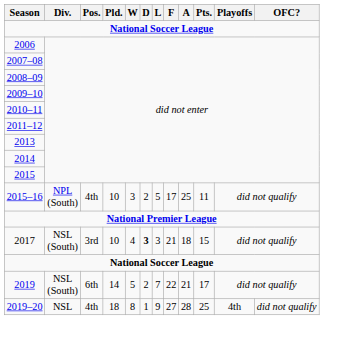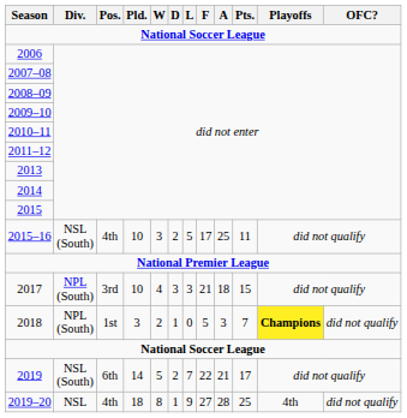 <table class="wikitable" style="text-align: center">
 <tr>
 <th>Season</th>
 <th>Div.</th>
 <th>Pos.</th>
 <th>Pld.</th>
 <th>W</th>
 <th>D</th>
 <th>L</th>
 <th>F</th>
 <th>A</th>
 <th>Pts.</th>
 <th>Playoffs</th>
 <th>OFC?</th>
 </tr>
 <tr>
 <td colspan="12"><strong><a href='#'>National Soccer League</a></strong></td>
 </tr>
 <tr>
 <td><a href='#'>2006</a></td>
 <td colspan="11" rowspan="9"><em>did not enter</em></td>
 </tr>
 <tr>
 <td><a href='#'>2007–08</a></td>
 </tr>
 <tr>
 <td><a href='#'>2008–09</a></td>
 </tr>
 <tr>
 <td><a href='#'>2009–10</a></td>
 </tr>
 <tr>
 <td><a href='#'>2010–11</a></td>
 </tr>
 <tr>
 <td><a href='#'>2011–12</a></td>
 </tr>
 <tr>
 <td><a href='#'>2013</a></td>
 </tr>
 <tr>
 <td><a href='#'>2014</a></td>
 </tr>
 <tr>
 <td><a href='#'>2015</a></td>
 </tr>
 <tr>
 <td><a href='#'>2015–16</a></td>
-<td><a href='#'>NPL</a><br>(South)</td>
+<td>NSL<br>(South)</td>
 <td>4th</td>
 <td>10</td>
 <td>3</td>
 <td>2</td>
 <td>5</td>
 <td>17</td>
 <td>25</td>
 <td>11</td>
 <td colspan="2"><em>did not qualify</em></td>
 </tr>
 <tr>
 <td colspan="12"><strong><a href='#'>National Premier League</a></strong></td>
 </tr>
 <tr>
 <td>2017</td>
-<td>NSL<br>(South)</td>
+<td><a href='#'>NPL</a><br>(South)</td>
 <td>3rd</td>
 <td>10</td>
 <td>4</td>
-<td><strong>3</strong></td>
+<td>3</td>
 <td>3</td>
 <td>21</td>
 <td>18</td>
 <td>15</td>
 <td colspan="2"><em>did not qualify</em></td>
+</tr>
+<tr>
+<td>2018</td>
+<td>NPL<br>(South)</td>
+<td>1st</td>
+<td>3</td>
+<td>2</td>
+<td>1</td>
+<td>0</td>
+<td>5</td>
+<td>3</td>
+<td>7</td>
+<td style="background-color:#FE2"><strong>Champions</strong></td>
+<td><em>did not qualify</em></td>
 </tr>
 <tr>
 <td colspan="12"><strong>National Soccer League</strong></td>
 </tr>
 <tr>
 <td><a href='#'>2019</a></td>
 <td>NSL<br>(South)</td>
 <td>6th</td>
 <td>14</td>
 <td>5</td>
 <td>2</td>
 <td>7</td>
 <td>22</td>
 <td>21</td>
 <td>17</td>
 <td colspan="2"><em>did not qualify</em></td>
 </tr>
 <tr>
 <td><a href='#'>2019–20</a></td>
 <td>NSL</td>
 <td>4th</td>
 <td>18</td>
 <td>8</td>
 <td>1</td>
 <td>9</td>
 <td>27</td>
 <td>28</td>
 <td>25</td>
 <td>4th</td>
 <td><em>did not qualify</em></td>
 </tr>
 </table>
